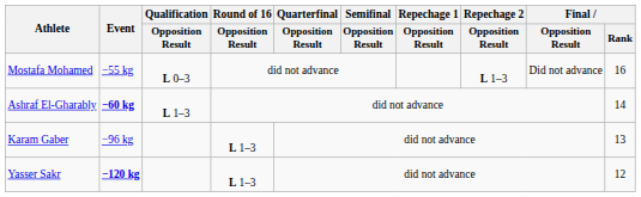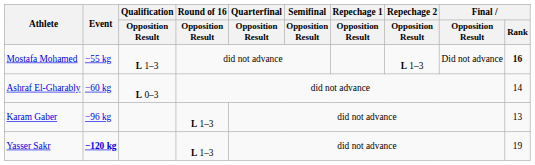 <table class="wikitable" style="font-size:90%">
 <tr>
 <th rowspan="2">Athlete</th>
 <th rowspan="2">Event</th>
 <th>Qualification</th>
 <th>Round of 16</th>
 <th>Quarterfinal</th>
 <th>Semifinal</th>
 <th>Repechage 1</th>
 <th>Repechage 2</th>
 <th colspan=2>Final / </th>
 </tr>
 <tr style="font-size: 95%">
 <th>Opposition<br>Result</th>
 <th>Opposition<br>Result</th>
 <th>Opposition<br>Result</th>
 <th>Opposition<br>Result</th>
 <th>Opposition<br>Result</th>
 <th>Opposition<br>Result</th>
 <th>Opposition<br>Result</th>
 <th>Rank</th>
 </tr>
 <tr align=center>
 <td align=left><a href='#'>Mostafa Mohamed</a></td>
 <td align=left><a href='#'>−55 kg</a></td>
-<td><br><strong>L</strong> 0–3 <sup></sup></td>
+<td><br><strong>L</strong> 1–3 <sup></sup></td>
 <td colspan=3>did not advance</td>
 <td></td>
 <td><br><strong>L</strong> 1–3 <sup></sup></td>
 <td>Did not advance</td>
-<td>16</td>
+<td><strong>16</strong></td>
 </tr>
 <tr align=center>
 <td align=left><a href='#'>Ashraf El-Gharably</a></td>
-<td align=left><strong><a href='#'>−60 kg</a></strong></td>
-<td><br><strong>L</strong> 1–3 <sup></sup></td>
+<td align=left><a href='#'>−60 kg</a></td>
+<td><br><strong>L</strong> 0–3 <sup></sup></td>
 <td colspan=6>did not advance</td>
 <td>14</td>
 </tr>
 <tr align=center>
 <td align=left><a href='#'>Karam Gaber</a></td>
 <td align=left><a href='#'>−96 kg</a></td>
 <td></td>
 <td><br><strong>L</strong> 1–3 <sup></sup></td>
 <td colspan=5>did not advance</td>
 <td>13</td>
 </tr>
 <tr align=center>
 <td align=left><a href='#'>Yasser Sakr</a></td>
 <td align=left><strong><a href='#'>−120 kg</a></strong></td>
 <td></td>
 <td><br><strong>L</strong> 1–3 <sup></sup></td>
 <td colspan=5>did not advance</td>
-<td>12</td>
+<td>19</td>
 </tr>
 </table>
